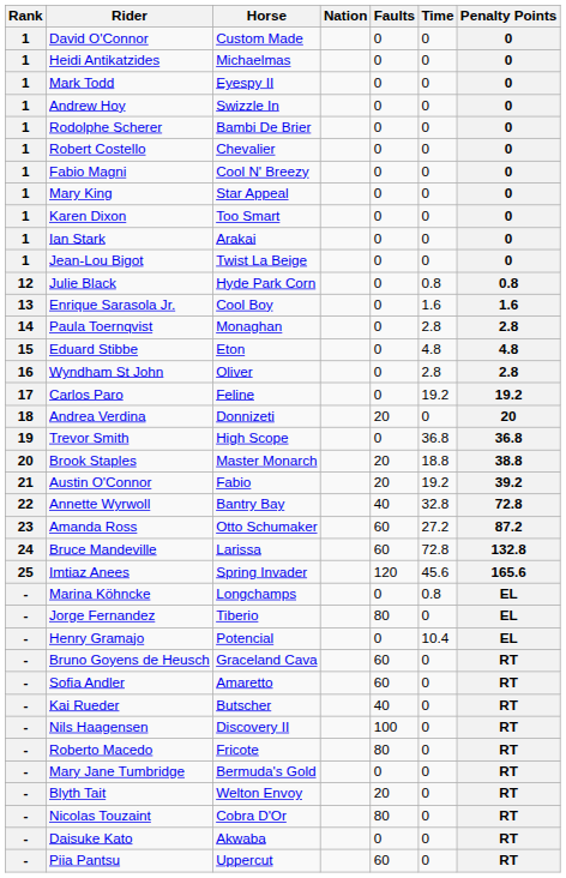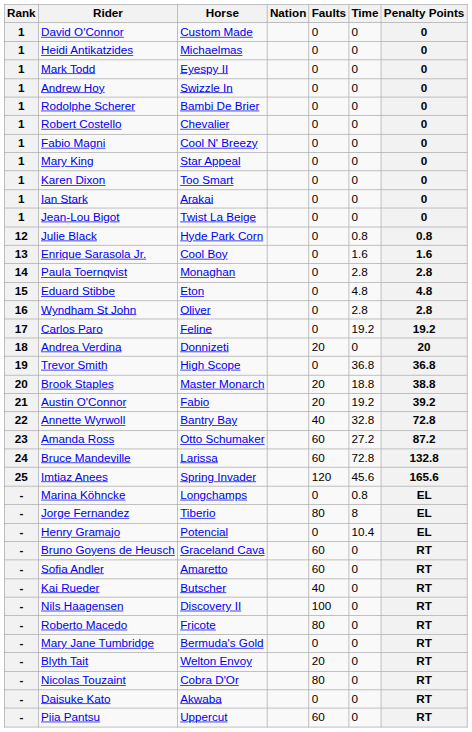 <table class="wikitable sortable">
 <tr>
 <th><strong>Rank</strong></th>
 <th><strong>Rider</strong></th>
 <th><strong>Horse</strong></th>
 <th><strong>Nation</strong></th>
 <th><strong>Faults</strong></th>
 <th><strong>Time</strong></th>
 <th><strong>Penalty Points</strong></th>
 </tr>
 <tr>
 <th>1</th>
 <td><a href='#'>David O'Connor</a></td>
 <td><a href='#'>Custom Made</a></td>
 <td></td>
 <td>0</td>
 <td>0</td>
 <th>0</th>
 </tr>
 <tr>
 <th>1</th>
 <td><a href='#'>Heidi Antikatzides</a></td>
 <td><a href='#'>Michaelmas</a></td>
 <td></td>
 <td>0</td>
 <td>0</td>
 <th>0</th>
 </tr>
 <tr>
 <th>1</th>
 <td><a href='#'>Mark Todd</a></td>
 <td><a href='#'>Eyespy II</a></td>
 <td></td>
 <td>0</td>
 <td>0</td>
 <th>0</th>
 </tr>
 <tr>
 <th>1</th>
 <td><a href='#'>Andrew Hoy</a></td>
 <td><a href='#'>Swizzle In</a></td>
 <td></td>
 <td>0</td>
 <td>0</td>
 <th>0</th>
 </tr>
 <tr>
 <th>1</th>
 <td><a href='#'>Rodolphe Scherer</a></td>
 <td><a href='#'>Bambi De Brier</a></td>
 <td></td>
 <td>0</td>
 <td>0</td>
 <th>0</th>
 </tr>
 <tr>
 <th>1</th>
 <td><a href='#'>Robert Costello</a></td>
 <td><a href='#'>Chevalier</a></td>
 <td></td>
 <td>0</td>
 <td>0</td>
 <th>0</th>
 </tr>
 <tr>
 <th>1</th>
 <td><a href='#'>Fabio Magni</a></td>
 <td><a href='#'>Cool N' Breezy</a></td>
 <td></td>
 <td>0</td>
 <td>0</td>
 <th>0</th>
 </tr>
 <tr>
 <th>1</th>
 <td><a href='#'>Mary King</a></td>
 <td><a href='#'>Star Appeal</a></td>
 <td></td>
 <td>0</td>
 <td>0</td>
 <th>0</th>
 </tr>
 <tr>
 <th>1</th>
 <td><a href='#'>Karen Dixon</a></td>
 <td><a href='#'>Too Smart</a></td>
 <td></td>
 <td>0</td>
 <td>0</td>
 <th>0</th>
 </tr>
 <tr>
 <th>1</th>
 <td><a href='#'>Ian Stark</a></td>
 <td><a href='#'>Arakai</a></td>
 <td></td>
 <td>0</td>
 <td>0</td>
 <th>0</th>
 </tr>
 <tr>
 <th>1</th>
 <td><a href='#'>Jean-Lou Bigot</a></td>
 <td><a href='#'>Twist La Beige</a></td>
 <td></td>
 <td>0</td>
 <td>0</td>
 <th>0</th>
 </tr>
 <tr>
 <th>12</th>
 <td><a href='#'>Julie Black</a></td>
 <td><a href='#'>Hyde Park Corn</a></td>
 <td></td>
 <td>0</td>
 <td>0.8</td>
 <th>0.8</th>
 </tr>
 <tr>
 <th>13</th>
 <td><a href='#'>Enrique Sarasola Jr.</a></td>
 <td><a href='#'>Cool Boy</a></td>
 <td></td>
 <td>0</td>
 <td>1.6</td>
 <th>1.6</th>
 </tr>
 <tr>
 <th>14</th>
 <td><a href='#'>Paula Toernqvist</a></td>
 <td><a href='#'>Monaghan</a></td>
 <td></td>
 <td>0</td>
 <td>2.8</td>
 <th>2.8</th>
 </tr>
 <tr>
 <th>15</th>
 <td><a href='#'>Eduard Stibbe</a></td>
 <td><a href='#'>Eton</a></td>
 <td></td>
 <td>0</td>
 <td>4.8</td>
 <th>4.8</th>
 </tr>
 <tr>
 <th>16</th>
 <td><a href='#'>Wyndham St John</a></td>
 <td><a href='#'>Oliver</a></td>
 <td></td>
 <td>0</td>
 <td>2.8</td>
 <th>2.8</th>
 </tr>
 <tr>
 <th>17</th>
 <td><a href='#'>Carlos Paro</a></td>
 <td><a href='#'>Feline</a></td>
 <td></td>
 <td>0</td>
 <td>19.2</td>
 <th>19.2</th>
 </tr>
 <tr>
 <th>18</th>
 <td><a href='#'>Andrea Verdina</a></td>
 <td><a href='#'>Donnizeti</a></td>
 <td></td>
 <td>20</td>
 <td>0</td>
 <th>20</th>
 </tr>
 <tr>
 <th>19</th>
 <td><a href='#'>Trevor Smith</a></td>
 <td><a href='#'>High Scope</a></td>
 <td></td>
 <td>0</td>
 <td>36.8</td>
 <th>36.8</th>
 </tr>
 <tr>
 <th>20</th>
 <td><a href='#'>Brook Staples</a></td>
 <td><a href='#'>Master Monarch</a></td>
 <td></td>
 <td>20</td>
 <td>18.8</td>
 <th>38.8</th>
 </tr>
 <tr>
 <th>21</th>
 <td><a href='#'>Austin O'Connor</a></td>
 <td><a href='#'>Fabio</a></td>
 <td></td>
 <td>20</td>
 <td>19.2</td>
 <th>39.2</th>
 </tr>
 <tr>
 <th>22</th>
 <td><a href='#'>Annette Wyrwoll</a></td>
 <td><a href='#'>Bantry Bay</a></td>
 <td></td>
 <td>40</td>
 <td>32.8</td>
 <th>72.8</th>
 </tr>
 <tr>
 <th>23</th>
 <td><a href='#'>Amanda Ross</a></td>
 <td><a href='#'>Otto Schumaker</a></td>
 <td></td>
 <td>60</td>
 <td>27.2</td>
 <th>87.2</th>
 </tr>
 <tr>
 <th>24</th>
 <td><a href='#'>Bruce Mandeville</a></td>
 <td><a href='#'>Larissa</a></td>
 <td></td>
 <td>60</td>
 <td>72.8</td>
 <th>132.8</th>
 </tr>
 <tr>
 <th>25</th>
 <td><a href='#'>Imtiaz Anees</a></td>
 <td><a href='#'>Spring Invader</a></td>
 <td></td>
 <td>120</td>
 <td>45.6</td>
 <th>165.6</th>
 </tr>
 <tr>
 <th>-</th>
 <td><a href='#'>Marina Köhncke</a></td>
 <td><a href='#'>Longchamps</a></td>
 <td></td>
 <td>0</td>
 <td>0.8</td>
 <th>EL</th>
 </tr>
 <tr>
 <th>-</th>
 <td><a href='#'>Jorge Fernandez</a></td>
 <td><a href='#'>Tiberio</a></td>
 <td></td>
 <td>80</td>
-<td>0</td>
+<td>8</td>
 <th>EL</th>
 </tr>
 <tr>
 <th>-</th>
 <td><a href='#'>Henry Gramajo</a></td>
 <td><a href='#'>Potencial</a></td>
 <td></td>
 <td>0</td>
 <td>10.4</td>
 <th>EL</th>
 </tr>
 <tr>
 <th>-</th>
 <td><a href='#'>Bruno Goyens de Heusch</a></td>
 <td><a href='#'>Graceland Cava</a></td>
 <td></td>
 <td>60</td>
 <td>0</td>
 <th>RT</th>
 </tr>
 <tr>
 <th>-</th>
 <td><a href='#'>Sofia Andler</a></td>
 <td><a href='#'>Amaretto</a></td>
 <td></td>
 <td>60</td>
 <td>0</td>
 <th>RT</th>
 </tr>
 <tr>
 <th>-</th>
 <td><a href='#'>Kai Rueder</a></td>
 <td><a href='#'>Butscher</a></td>
 <td></td>
 <td>40</td>
 <td>0</td>
 <th>RT</th>
 </tr>
 <tr>
 <th>-</th>
 <td><a href='#'>Nils Haagensen</a></td>
 <td><a href='#'>Discovery II</a></td>
 <td></td>
 <td>100</td>
 <td>0</td>
 <th>RT</th>
 </tr>
 <tr>
 <th>-</th>
 <td><a href='#'>Roberto Macedo</a></td>
 <td><a href='#'>Fricote</a></td>
 <td></td>
 <td>80</td>
 <td>0</td>
 <th>RT</th>
 </tr>
 <tr>
 <th>-</th>
 <td><a href='#'>Mary Jane Tumbridge</a></td>
 <td><a href='#'>Bermuda's Gold</a></td>
 <td></td>
 <td>0</td>
 <td>0</td>
 <th>RT</th>
 </tr>
 <tr>
 <th>-</th>
 <td><a href='#'>Blyth Tait</a></td>
 <td><a href='#'>Welton Envoy</a></td>
 <td></td>
 <td>20</td>
 <td>0</td>
 <th>RT</th>
 </tr>
 <tr>
 <th>-</th>
 <td><a href='#'>Nicolas Touzaint</a></td>
 <td><a href='#'>Cobra D'Or</a></td>
 <td></td>
 <td>80</td>
 <td>0</td>
 <th>RT</th>
 </tr>
 <tr>
 <th>-</th>
 <td><a href='#'>Daisuke Kato</a></td>
 <td><a href='#'>Akwaba</a></td>
 <td></td>
 <td>0</td>
 <td>0</td>
 <th>RT</th>
 </tr>
 <tr>
 <th>-</th>
 <td><a href='#'>Piia Pantsu</a></td>
 <td><a href='#'>Uppercut</a></td>
 <td></td>
 <td>60</td>
 <td>0</td>
 <th>RT</th>
 </tr>
 </table>
